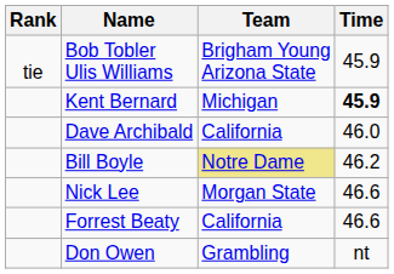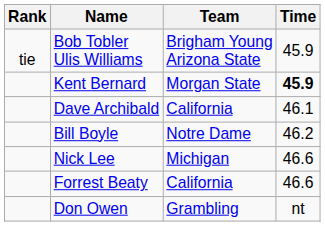 <table class="wikitable sortable" style="text-align:center">
 <tr>
 <th>Rank</th>
 <th>Name</th>
 <th>Team</th>
 <th>Time</th>
 </tr>
 <tr>
 <td><br>tie</td>
 <td align=left><a href='#'>Bob Tobler</a><br><a href='#'>Ulis Williams</a></td>
 <td align="left"><a href='#'>Brigham Young</a><br><a href='#'>Arizona State</a></td>
 <td>45.9</td>
 </tr>
 <tr>
 <td></td>
 <td align=left><a href='#'>Kent Bernard</a> </td>
-<td align=left><a href='#'>Michigan</a></td>
+<td align="left"><a href='#'>Morgan State</a></td>
 <td><strong>45.9</strong></td>
 </tr>
 <tr>
 <td></td>
 <td align=left><a href='#'>Dave Archibald</a></td>
 <td align="left"><a href='#'>California</a></td>
-<td>46.0</td>
+<td>46.1</td>
 </tr>
 <tr>
 <td></td>
 <td align=left><a href='#'>Bill Boyle</a></td>
-<td align="left" style="background: khaki;"><a href='#'>Notre Dame</a></td>
+<td align="left"><a href='#'>Notre Dame</a></td>
 <td>46.2</td>
 </tr>
 <tr>
 <td></td>
 <td align=left><a href='#'>Nick Lee</a></td>
-<td align="left"><a href='#'>Morgan State</a></td>
+<td align=left><a href='#'>Michigan</a></td>
 <td>46.6</td>
 </tr>
 <tr>
 <td></td>
 <td align=left><a href='#'>Forrest Beaty</a></td>
 <td align=left><a href='#'>California</a></td>
 <td>46.6</td>
 </tr>
 <tr>
 <td></td>
 <td align=left><a href='#'>Don Owen</a></td>
 <td align="left"><a href='#'>Grambling</a></td>
 <td>nt</td>
 </tr>
 </table>
